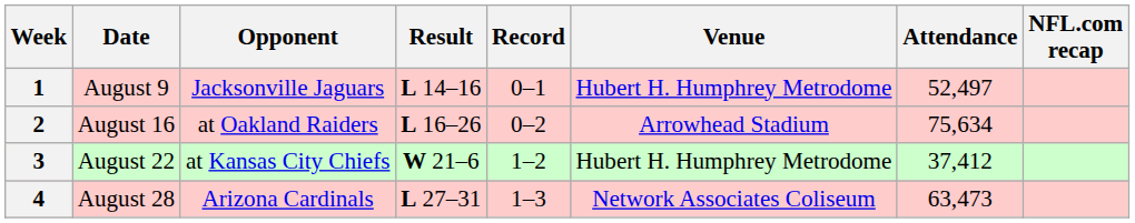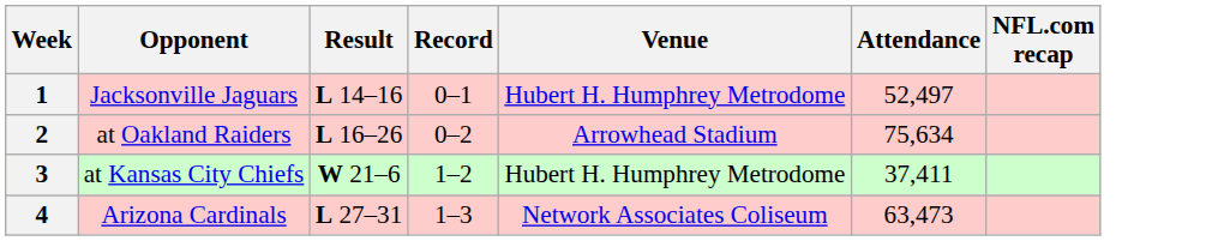 <table class="wikitable" style="text-align:center">
 <tr>
 <th>Week</th>
-<th>Date</th>
 <th>Opponent</th>
 <th>Result</th>
 <th>Record</th>
 <th>Venue</th>
 <th>Attendance</th>
 <th>NFL.com<br>recap</th>
 </tr>
 <tr style="background:#fcc">
 <th>1</th>
-<td>August 9</td>
 <td><a href='#'>Jacksonville Jaguars</a></td>
 <td><strong>L</strong> 14–16</td>
 <td>0–1</td>
 <td><a href='#'>Hubert H. Humphrey Metrodome</a></td>
 <td>52,497</td>
 <td></td>
 </tr>
 <tr style="background:#fcc">
 <th>2</th>
-<td>August 16</td>
 <td>at <a href='#'>Oakland Raiders</a></td>
 <td><strong>L</strong> 16–26</td>
 <td>0–2</td>
 <td><a href='#'>Arrowhead Stadium</a></td>
 <td>75,634</td>
 <td></td>
 </tr>
 <tr style="background:#cfc">
 <th>3</th>
-<td>August 22</td>
 <td>at <a href='#'>Kansas City Chiefs</a></td>
 <td><strong>W</strong> 21–6</td>
 <td>1–2</td>
 <td>Hubert H. Humphrey Metrodome</td>
-<td>37,412</td>
+<td>37,411</td>
 <td></td>
 </tr>
 <tr style="background:#fcc">
 <th>4</th>
-<td>August 28</td>
 <td><a href='#'>Arizona Cardinals</a></td>
 <td><strong>L</strong> 27–31</td>
 <td>1–3</td>
 <td><a href='#'>Network Associates Coliseum</a></td>
 <td>63,473</td>
 <td></td>
 </tr>
 </table>
